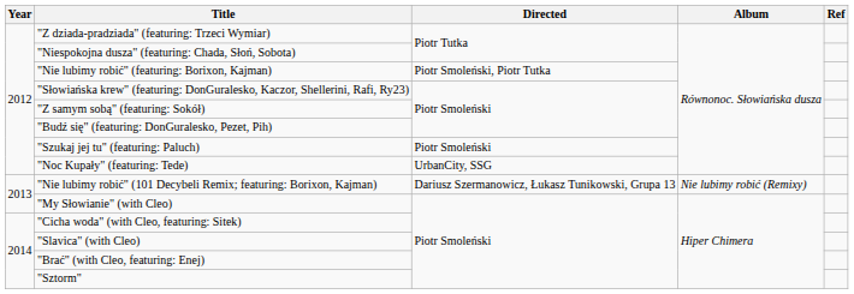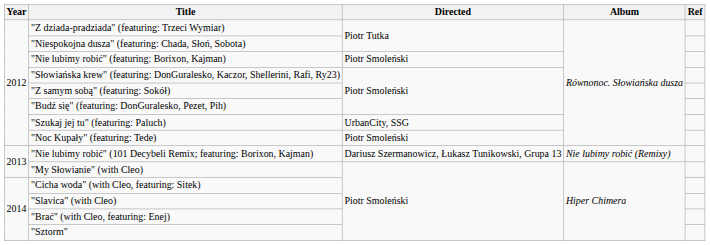 <table class="wikitable">
 <tr>
 <th>Year</th>
 <th>Title</th>
 <th>Directed</th>
 <th>Album</th>
 <th>Ref</th>
 </tr>
 <tr>
 <td rowspan=8>2012</td>
 <td>"Z dziada-pradziada" <span>(featuring: Trzeci Wymiar)</span></td>
 <td rowspan=2>Piotr Tutka</td>
 <td rowspan=8><em>Równonoc. Słowiańska dusza</em></td>
 <td></td>
 </tr>
 <tr>
 <td>"Niespokojna dusza" <span>(featuring: Chada, Słoń, Sobota)</span></td>
 <td></td>
 </tr>
 <tr>
 <td>"Nie lubimy robić" <span>(featuring: Borixon, Kajman)</span></td>
-<td>Piotr Smoleński, Piotr Tutka</td>
+<td>Piotr Smoleński</td>
 <td></td>
 </tr>
 <tr>
 <td>"Słowiańska krew" <span>(featuring: DonGuralesko, Kaczor, Shellerini, Rafi, Ry23)</span></td>
 <td rowspan=3>Piotr Smoleński</td>
 <td></td>
 </tr>
 <tr>
 <td>"Z samym sobą" <span>(featuring: Sokół)</span></td>
 <td></td>
 </tr>
 <tr>
 <td>"Budź się" <span>(featuring: DonGuralesko, Pezet, Pih)</span></td>
 <td></td>
 </tr>
 <tr>
 <td>"Szukaj jej tu" <span>(featuring: Paluch)</span></td>
-<td>Piotr Smoleński</td>
+<td>UrbanCity, SSG</td>
 <td></td>
 </tr>
 <tr>
 <td>"Noc Kupały" <span>(featuring: Tede)</span></td>
-<td>UrbanCity, SSG</td>
+<td>Piotr Smoleński</td>
 <td></td>
 </tr>
 <tr>
 <td rowspan=2>2013</td>
 <td>"Nie lubimy robić" <span>(101 Decybeli Remix; featuring: Borixon, Kajman)</span></td>
 <td>Dariusz Szermanowicz, Łukasz Tunikowski, Grupa 13</td>
 <td><em>Nie lubimy robić (Remixy)</em></td>
 <td></td>
 </tr>
 <tr>
 <td>"My Słowianie" <span>(with Cleo)</span></td>
 <td rowspan=5>Piotr Smoleński</td>
 <td rowspan=5><em>Hiper Chimera</em></td>
 <td></td>
 </tr>
 <tr>
 <td rowspan=4>2014</td>
 <td>"Cicha woda" <span>(with Cleo, featuring: Sitek)</span></td>
 <td></td>
 </tr>
 <tr>
 <td>"Slavica" <span>(with Cleo)</span></td>
 <td></td>
 </tr>
 <tr>
 <td>"Brać" <span>(with Cleo, featuring: Enej)</span></td>
 <td></td>
 </tr>
 <tr>
 <td>"Sztorm"</td>
 <td></td>
 </tr>
 </table>
